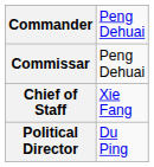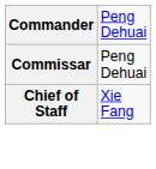 <table class="wikitable" style="width: 25%">
 <tr>
 <th width=10%; align= center>Commander</th>
 <td width=20%><a href='#'>Peng Dehuai</a></td>
 </tr>
 <tr>
 <th width=10%; align= center>Commissar</th>
 <td>Peng Dehuai</td>
 </tr>
 <tr>
 <th width=10%; align= center>Chief of Staff</th>
 <td><a href='#'>Xie Fang</a></td>
 </tr>
-<tr>
-<th width=10%; align= center>Political Director</th>
-<td><a href='#'>Du Ping</a></td>
-</tr>
 </table>
